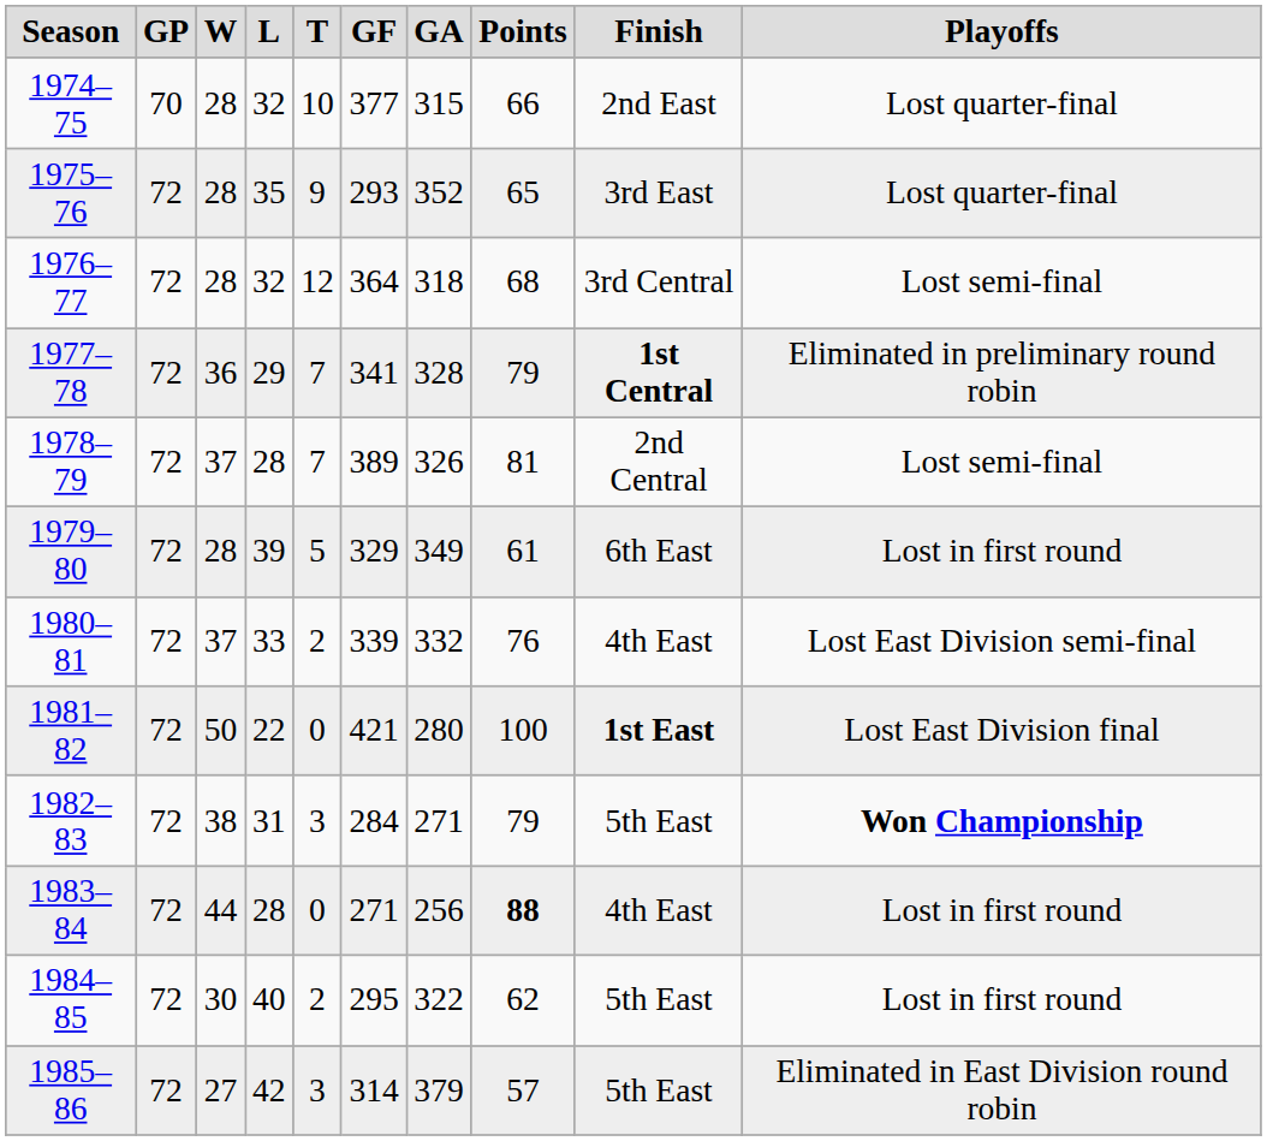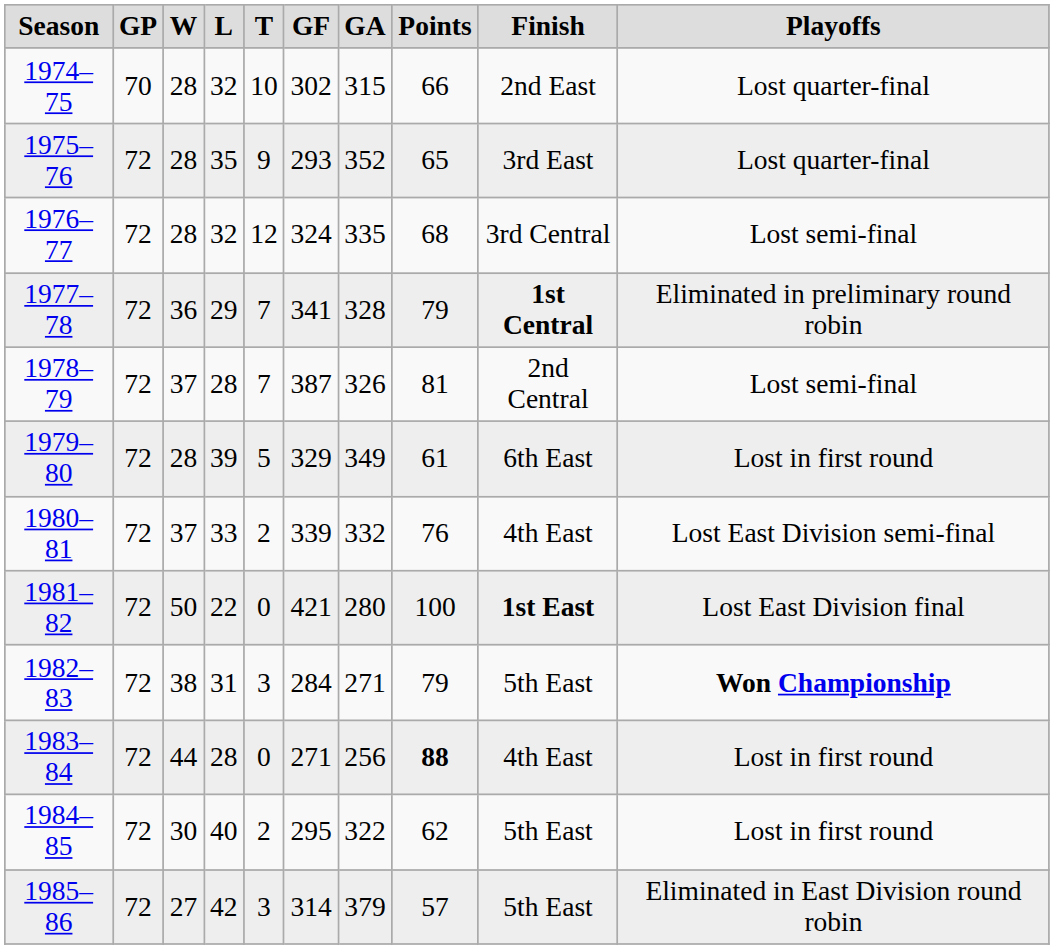 <table class="wikitable">
 <tr align="center"  bgcolor="#dddddd">
 <td><strong>Season</strong></td>
 <td><strong>GP </strong></td>
 <td><strong> W </strong></td>
 <td><strong> L </strong></td>
 <td><strong> T </strong></td>
 <td><strong>GF </strong></td>
 <td><strong>GA </strong></td>
 <td><strong>Points</strong></td>
 <td><strong>Finish</strong></td>
 <td><strong>Playoffs</strong></td>
 </tr>
 <tr align="center">
 <td><a href='#'>1974–75</a></td>
 <td>70</td>
 <td>28</td>
 <td>32</td>
 <td>10</td>
-<td>377</td>
+<td>302</td>
 <td>315</td>
 <td>66</td>
 <td>2nd East</td>
 <td>Lost quarter-final</td>
 </tr>
 <tr align="center" bgcolor="#eeeeee">
 <td><a href='#'>1975–76</a></td>
 <td>72</td>
 <td>28</td>
 <td>35</td>
 <td>9</td>
 <td>293</td>
 <td>352</td>
 <td>65</td>
 <td>3rd East</td>
 <td>Lost quarter-final</td>
 </tr>
 <tr align="center">
 <td><a href='#'>1976–77</a></td>
 <td>72</td>
 <td>28</td>
 <td>32</td>
 <td>12</td>
-<td>364</td>
-<td>318</td>
+<td>324</td>
+<td>335</td>
 <td>68</td>
 <td>3rd Central</td>
 <td>Lost semi-final</td>
 </tr>
 <tr align="center" bgcolor="#eeeeee">
 <td><a href='#'>1977–78</a></td>
 <td>72</td>
 <td>36</td>
 <td>29</td>
 <td>7</td>
 <td>341</td>
 <td>328</td>
 <td>79</td>
 <td><strong>1st Central</strong></td>
 <td>Eliminated in preliminary round robin</td>
 </tr>
 <tr align="center">
 <td><a href='#'>1978–79</a></td>
 <td>72</td>
 <td>37</td>
 <td>28</td>
 <td>7</td>
-<td>389</td>
+<td>387</td>
 <td>326</td>
 <td>81</td>
 <td>2nd Central</td>
 <td>Lost semi-final</td>
 </tr>
 <tr align="center" bgcolor="#eeeeee">
 <td><a href='#'>1979–80</a></td>
 <td>72</td>
 <td>28</td>
 <td>39</td>
 <td>5</td>
 <td>329</td>
 <td>349</td>
 <td>61</td>
 <td>6th East</td>
 <td>Lost in first round</td>
 </tr>
 <tr align="center">
 <td><a href='#'>1980–81</a></td>
 <td>72</td>
 <td>37</td>
 <td>33</td>
 <td>2</td>
 <td>339</td>
 <td>332</td>
 <td>76</td>
 <td>4th East</td>
 <td>Lost East Division semi-final</td>
 </tr>
 <tr align="center" bgcolor="#eeeeee">
 <td><a href='#'>1981–82</a></td>
 <td>72</td>
 <td>50</td>
 <td>22</td>
 <td>0</td>
 <td>421</td>
 <td>280</td>
 <td>100</td>
 <td><strong>1st East</strong></td>
 <td>Lost East Division final</td>
 </tr>
 <tr align="center">
 <td><a href='#'>1982–83</a></td>
 <td>72</td>
 <td>38</td>
 <td>31</td>
 <td>3</td>
 <td>284</td>
 <td>271</td>
 <td>79</td>
 <td>5th East</td>
 <td><strong>Won <a href='#'>Championship</a></strong></td>
 </tr>
 <tr align="center" bgcolor="#eeeeee">
 <td><a href='#'>1983–84</a></td>
 <td>72</td>
 <td>44</td>
 <td>28</td>
 <td>0</td>
 <td>271</td>
 <td>256</td>
 <td><strong>88</strong></td>
 <td>4th East</td>
 <td>Lost in first round</td>
 </tr>
 <tr align="center">
 <td><a href='#'>1984–85</a></td>
 <td>72</td>
 <td>30</td>
 <td>40</td>
 <td>2</td>
 <td>295</td>
 <td>322</td>
 <td>62</td>
 <td>5th East</td>
 <td>Lost in first round</td>
 </tr>
 <tr align="center" bgcolor="#eeeeee">
 <td><a href='#'>1985–86</a></td>
 <td>72</td>
 <td>27</td>
 <td>42</td>
 <td>3</td>
 <td>314</td>
 <td>379</td>
 <td>57</td>
 <td>5th East</td>
 <td>Eliminated in East Division round robin</td>
 </tr>
 </table>
